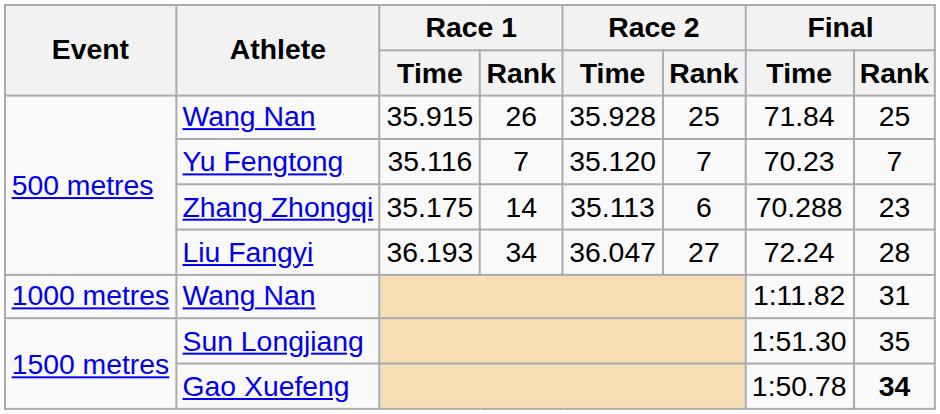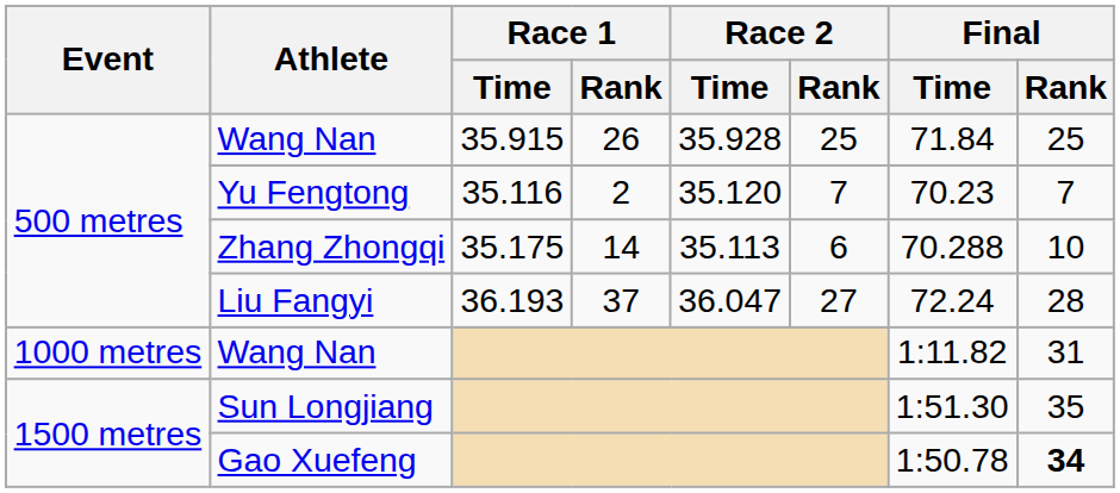 <table class="wikitable" style="font-size:90%;">
 <tr>
 <th rowspan=2>Event</th>
 <th rowspan=2>Athlete</th>
 <th colspan=2>Race 1</th>
 <th colspan=2>Race 2</th>
 <th colspan=2>Final</th>
 </tr>
 <tr>
 <th>Time</th>
 <th>Rank</th>
 <th>Time</th>
 <th>Rank</th>
 <th>Time</th>
 <th>Rank</th>
 </tr>
 <tr>
 <td rowspan=4><a href='#'>500 metres</a></td>
 <td><a href='#'>Wang Nan</a></td>
 <td align=center>35.915</td>
 <td align=center>26</td>
 <td align=center>35.928</td>
 <td align=center>25</td>
 <td align=center>71.84</td>
 <td align=center>25</td>
 </tr>
 <tr>
 <td><a href='#'>Yu Fengtong</a></td>
 <td align=center>35.116</td>
-<td align=center>7</td>
+<td align=center>2</td>
 <td align=center>35.120</td>
 <td align=center>7</td>
 <td align=center>70.23</td>
 <td align=center>7</td>
 </tr>
 <tr>
 <td><a href='#'>Zhang Zhongqi</a></td>
 <td align=center>35.175</td>
 <td align=center>14</td>
 <td align=center>35.113</td>
 <td align=center>6</td>
 <td align=center>70.288</td>
-<td align=center>23</td>
+<td align=center>10</td>
 </tr>
 <tr>
 <td><a href='#'>Liu Fangyi</a></td>
 <td align=center>36.193</td>
-<td align=center>34</td>
+<td align=center>37</td>
 <td align=center>36.047</td>
 <td align=center>27</td>
 <td align=center>72.24</td>
 <td align=center>28</td>
 </tr>
 <tr>
 <td><a href='#'>1000 metres</a></td>
 <td><a href='#'>Wang Nan</a></td>
 <td colspan="4" style="background:wheat;"></td>
 <td align=center>1:11.82</td>
 <td align=center>31</td>
 </tr>
 <tr>
 <td rowspan=2><a href='#'>1500 metres</a></td>
 <td><a href='#'>Sun Longjiang</a></td>
 <td colspan="4" style="background:wheat;"></td>
 <td align=center>1:51.30</td>
 <td align=center>35</td>
 </tr>
 <tr>
 <td><a href='#'>Gao Xuefeng</a></td>
 <td colspan="4" style="background:wheat;"></td>
 <td align=center>1:50.78</td>
 <td align=center><strong>34</strong></td>
 </tr>
 </table>
